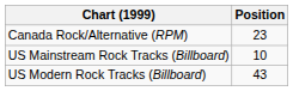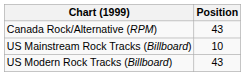 <table class="wikitable sortable">
 <tr>
 <th>Chart (1999)</th>
 <th>Position</th>
 </tr>
 <tr>
 <td>Canada Rock/Alternative (<em>RPM</em>)</td>
-<td style="text-align:center;">23</td>
+<td style="text-align:center;">43</td>
 </tr>
 <tr>
 <td>US Mainstream Rock Tracks (<em>Billboard</em>)</td>
 <td style="text-align:center;">10</td>
 </tr>
 <tr>
 <td>US Modern Rock Tracks (<em>Billboard</em>)</td>
 <td style="text-align:center;">43</td>
 </tr>
 </table>
